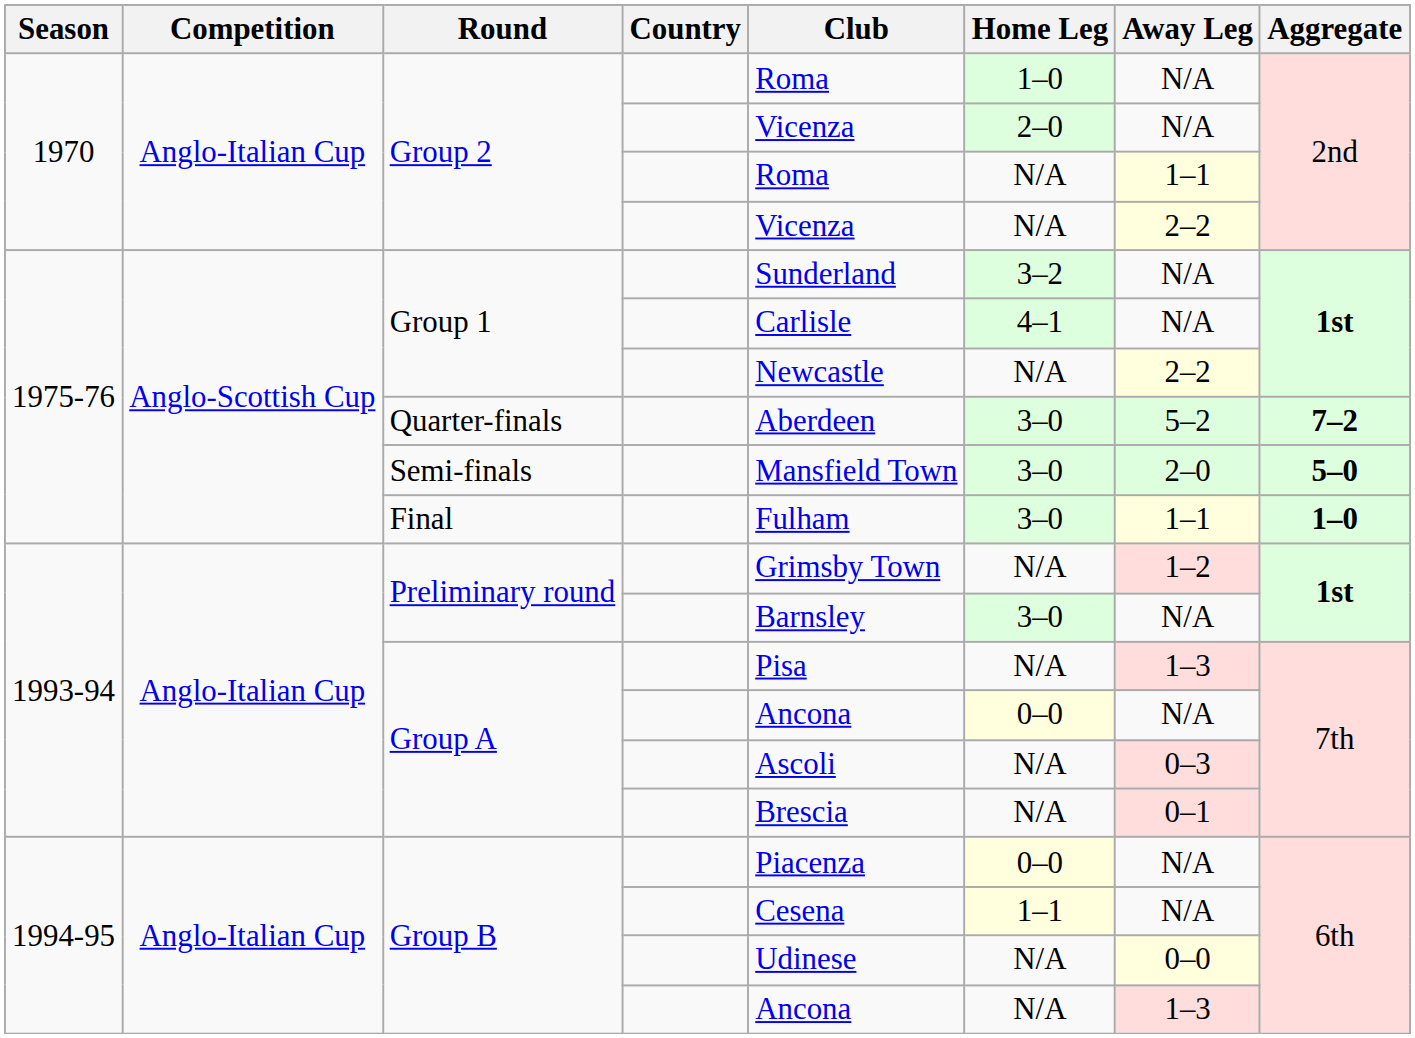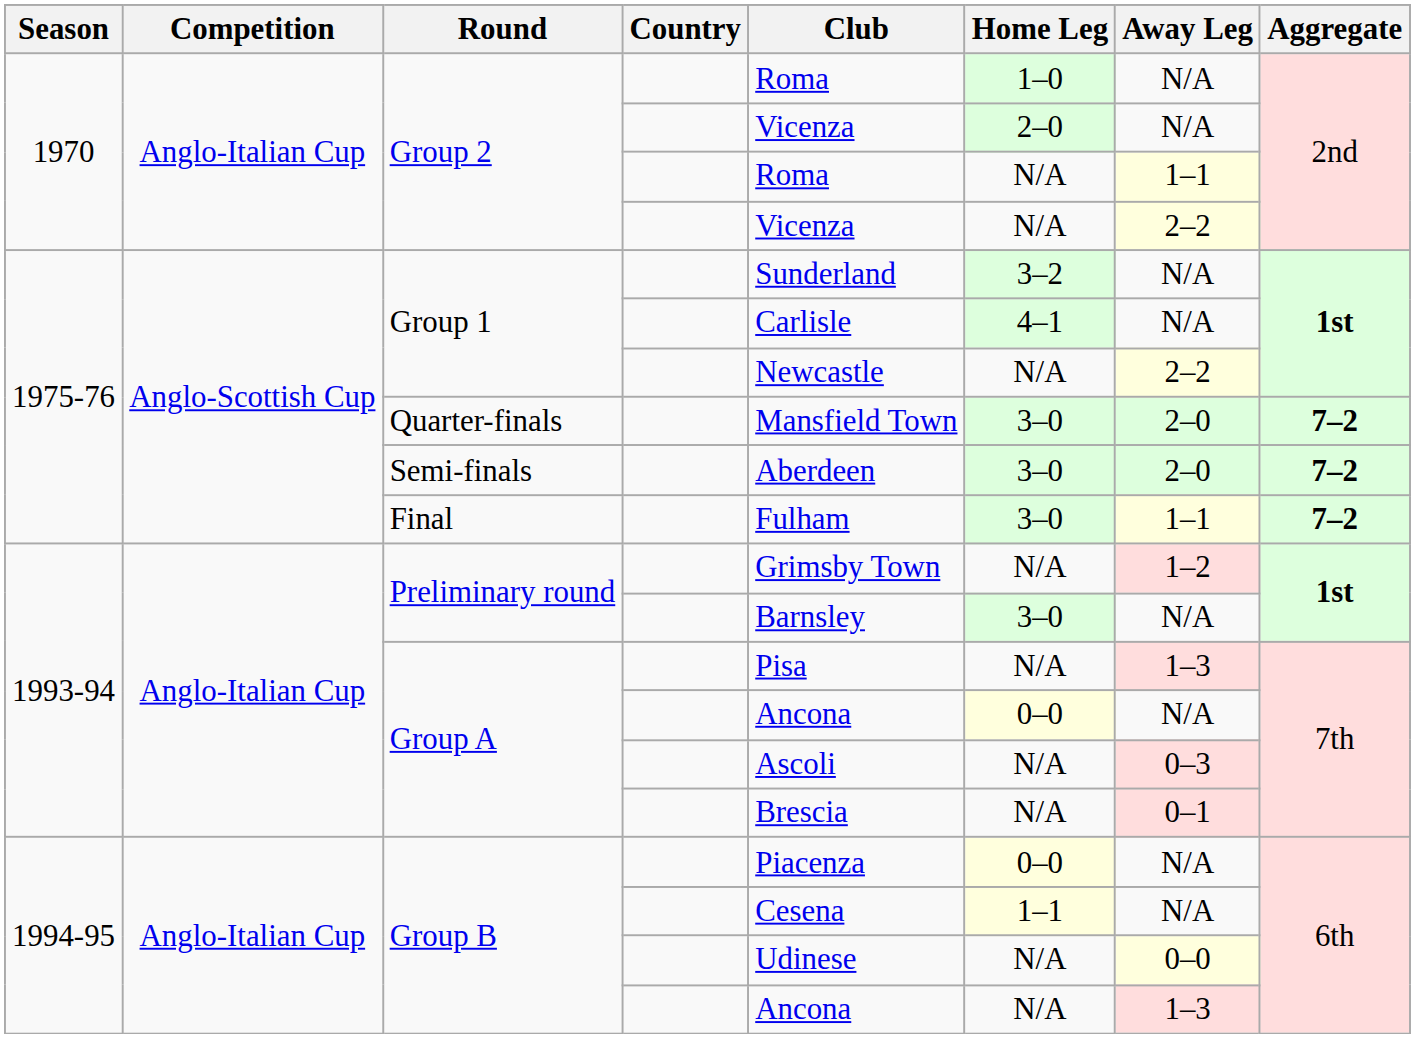 <table class="wikitable">
 <tr>
 <th>Season</th>
 <th>Competition</th>
 <th>Round</th>
 <th>Country</th>
 <th>Club</th>
 <th>Home Leg</th>
 <th>Away Leg</th>
 <th>Aggregate</th>
 </tr>
 <tr>
 <td rowspan=4 align="center">1970</td>
 <td rowspan=4 align="center"><a href='#'>Anglo-Italian Cup</a></td>
 <td rowspan=4><a href='#'>Group 2</a></td>
 <td align="center"></td>
 <td><a href='#'>Roma</a></td>
 <td style="text-align:center; background:#dfd;">1–0</td>
 <td align="center">N/A</td>
 <td rowspan=4 style="text-align:center; background:#fdd;">2nd</td>
 </tr>
 <tr>
 <td align="center"></td>
 <td><a href='#'>Vicenza</a></td>
 <td style="text-align:center; background:#dfd;">2–0</td>
 <td align="center">N/A</td>
 </tr>
 <tr>
 <td align="center"></td>
 <td><a href='#'>Roma</a></td>
 <td align="center">N/A</td>
 <td style="text-align:center; background:#ffd;">1–1</td>
 </tr>
 <tr>
 <td align="center"></td>
 <td><a href='#'>Vicenza</a></td>
 <td align="center">N/A</td>
 <td style="text-align:center; background:#ffd;">2–2</td>
 </tr>
 <tr>
 <td rowspan=6 align="center">1975-76</td>
 <td rowspan=6 align="center"><a href='#'>Anglo-Scottish Cup</a></td>
 <td rowspan=3>Group 1</td>
 <td align="center"></td>
 <td><a href='#'>Sunderland</a></td>
 <td style="text-align:center; background:#dfd;">3–2</td>
 <td align="center">N/A</td>
 <td rowspan=3 style="text-align:center; background:#dfd;"><strong>1st</strong></td>
 </tr>
 <tr>
 <td align="center"></td>
 <td><a href='#'>Carlisle</a></td>
 <td style="text-align:center; background:#dfd;">4–1</td>
 <td align="center">N/A</td>
 </tr>
 <tr>
 <td align="center"></td>
 <td><a href='#'>Newcastle</a></td>
 <td align="center">N/A</td>
 <td style="text-align:center; background:#ffd;">2–2</td>
 </tr>
 <tr>
 <td rowspan=1>Quarter-finals</td>
 <td align="center"></td>
-<td><a href='#'>Aberdeen</a></td>
+<td><a href='#'>Mansfield Town</a></td>
 <td style="text-align:center; background:#dfd;">3–0</td>
-<td style="text-align:center; background:#dfd;">5–2</td>
+<td style="text-align:center; background:#dfd;">2–0</td>
 <td style="text-align:center; background:#dfd;"><strong>7–2</strong></td>
 </tr>
 <tr>
 <td rowspan=1>Semi-finals</td>
 <td align="center"></td>
-<td><a href='#'>Mansfield Town</a></td>
+<td><a href='#'>Aberdeen</a></td>
 <td style="text-align:center; background:#dfd;">3–0</td>
 <td style="text-align:center; background:#dfd;">2–0</td>
-<td style="text-align:center; background:#dfd;"><strong>5–0</strong></td>
+<td style="text-align:center; background:#dfd;"><strong>7–2</strong></td>
 </tr>
 <tr>
 <td rowspan=1>Final</td>
 <td align="center"></td>
 <td><a href='#'>Fulham</a></td>
 <td style="text-align:center; background:#dfd;">3–0</td>
 <td style="text-align:center; background:#ffd;">1–1</td>
-<td style="text-align:center; background:#dfd;"><strong>1–0</strong></td>
+<td style="text-align:center; background:#dfd;"><strong>7–2</strong></td>
 </tr>
 <tr>
 <td rowspan=6 align="center">1993-94</td>
 <td rowspan=6 align="center"><a href='#'>Anglo-Italian Cup</a></td>
 <td rowspan=2><a href='#'>Preliminary round</a></td>
 <td align="center"></td>
 <td><a href='#'>Grimsby Town</a></td>
 <td align="center">N/A</td>
 <td style="text-align:center; background:#fdd;">1–2</td>
 <td rowspan=2 style="text-align:center; background:#dfd;"><strong>1st</strong></td>
 </tr>
 <tr>
 <td align="center"></td>
 <td><a href='#'>Barnsley</a></td>
 <td style="text-align:center; background:#dfd;">3–0</td>
 <td align="center">N/A</td>
 </tr>
 <tr>
 <td rowspan=4><a href='#'>Group A</a></td>
 <td align="center"></td>
 <td><a href='#'>Pisa</a></td>
 <td align="center">N/A</td>
 <td style="text-align:center; background:#fdd;">1–3</td>
 <td rowspan=4 style="text-align:center; background:#fdd;">7th</td>
 </tr>
 <tr>
 <td align="center"></td>
 <td><a href='#'>Ancona</a></td>
 <td style="text-align:center; background:#ffd;">0–0</td>
 <td align="center">N/A</td>
 </tr>
 <tr>
 <td align="center"></td>
 <td><a href='#'>Ascoli</a></td>
 <td align="center">N/A</td>
 <td style="text-align:center; background:#fdd;">0–3</td>
 </tr>
 <tr>
 <td align="center"></td>
 <td><a href='#'>Brescia</a></td>
 <td align="center">N/A</td>
 <td style="text-align:center; background:#fdd;">0–1</td>
 </tr>
 <tr>
 <td rowspan=4 align="center">1994-95</td>
 <td rowspan=4 align="center"><a href='#'>Anglo-Italian Cup</a></td>
 <td rowspan=4><a href='#'>Group B</a></td>
 <td align="center"></td>
 <td><a href='#'>Piacenza</a></td>
 <td style="text-align:center; background:#ffd;">0–0</td>
 <td align="center">N/A</td>
 <td rowspan=4 style="text-align:center; background:#fdd;">6th</td>
 </tr>
 <tr>
 <td align="center"></td>
 <td><a href='#'>Cesena</a></td>
 <td style="text-align:center; background:#ffd;">1–1</td>
 <td align="center">N/A</td>
 </tr>
 <tr>
 <td align="center"></td>
 <td><a href='#'>Udinese</a></td>
 <td align="center">N/A</td>
 <td style="text-align:center; background:#ffd;">0–0</td>
 </tr>
 <tr>
 <td align="center"></td>
 <td><a href='#'>Ancona</a></td>
 <td align="center">N/A</td>
 <td style="text-align:center; background:#fdd;">1–3</td>
 </tr>
 </table>
